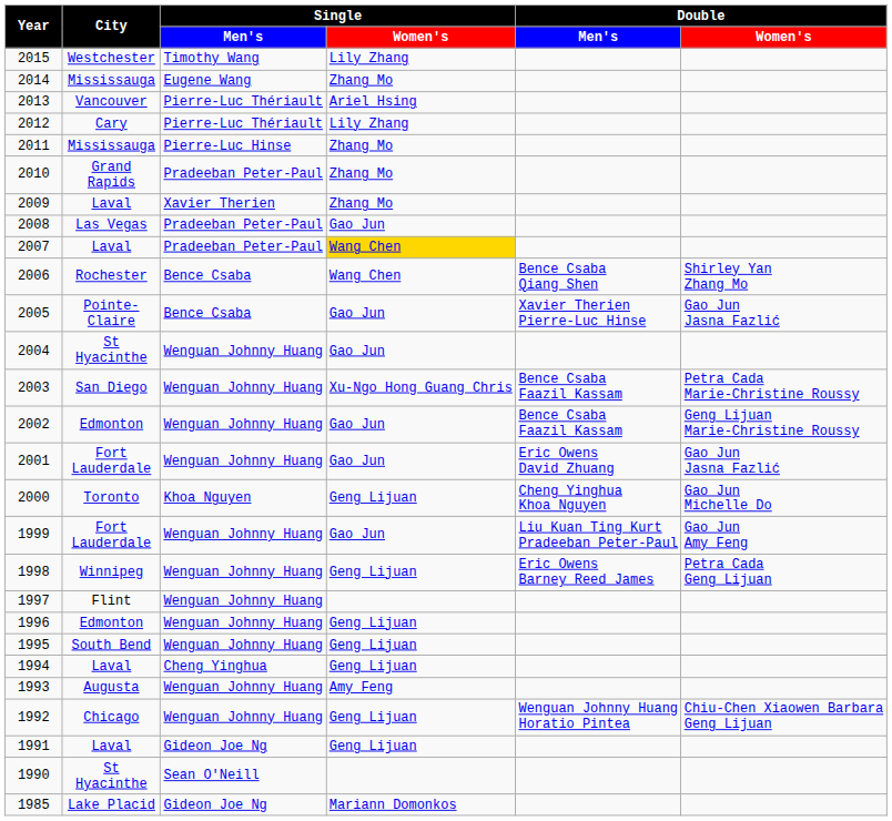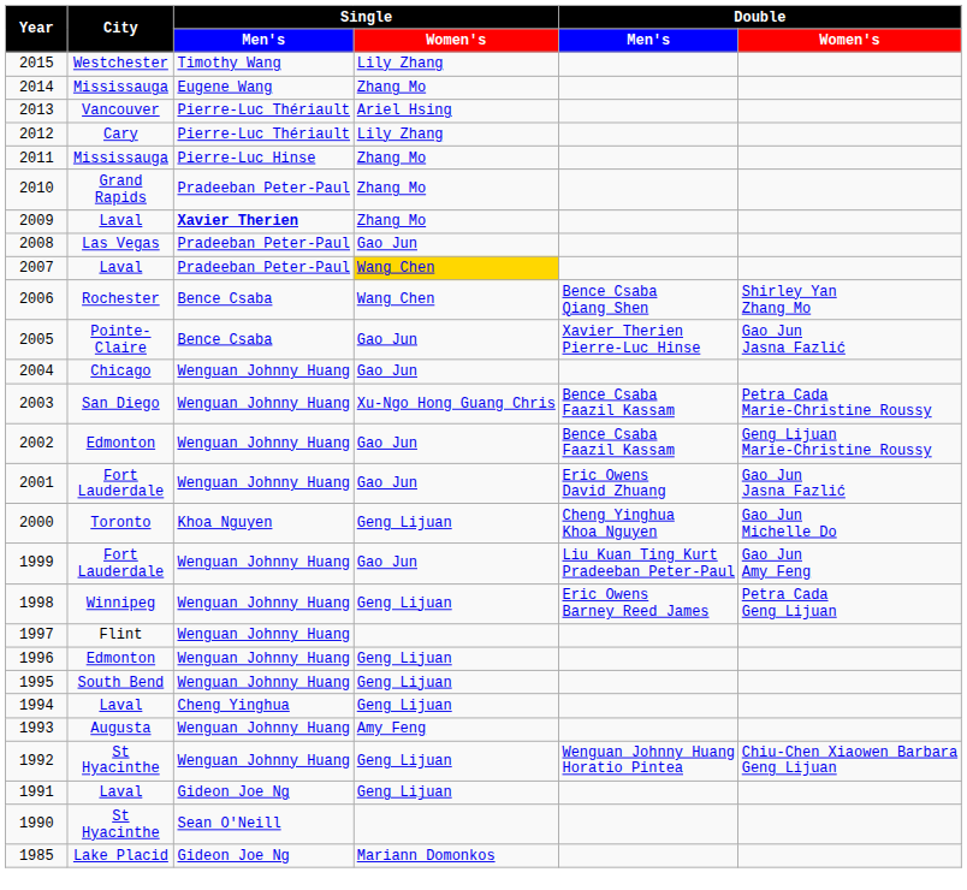 <table class="wikitable">
 <tr>
 <th rowspan=2 width="50" style="background:black; color:white">Year</th>
 <th rowspan=2 width="90" style="background:black; color:white">City</th>
 <th colspan=2 width="280" style="background:black; color:white">Single</th>
 <th colspan=3 width="280" style="background:black; color:white">Double</th>
 </tr>
 <tr>
 <th style="background:blue; color:white" align="center"><strong>Men's</strong></th>
 <th style="background:red; color:white" align="center"><strong>Women's</strong></th>
 <th style="background:blue; color:white" align="center"><strong>Men's</strong></th>
 <th style="background:red; color:white" align="center"><strong>Women's</strong></th>
 </tr>
 <tr>
 <td align="center">2015</td>
 <td align="center"><a href='#'>Westchester</a></td>
 <td> <a href='#'>Timothy Wang</a></td>
 <td> <a href='#'>Lily Zhang</a></td>
 <td></td>
 <td></td>
 </tr>
 <tr>
 <td align="center">2014</td>
 <td align="center"><a href='#'>Mississauga</a></td>
 <td> <a href='#'>Eugene Wang</a></td>
 <td> <a href='#'>Zhang Mo</a></td>
 <td></td>
 <td></td>
 </tr>
 <tr>
 <td align="center">2013</td>
 <td align="center"><a href='#'>Vancouver</a></td>
 <td> <a href='#'>Pierre-Luc Thériault</a></td>
 <td> <a href='#'>Ariel Hsing</a></td>
 <td></td>
 <td></td>
 </tr>
 <tr>
 <td align="center">2012</td>
 <td align="center"><a href='#'>Cary</a></td>
 <td> <a href='#'>Pierre-Luc Thériault</a></td>
 <td> <a href='#'>Lily Zhang</a></td>
 <td></td>
 <td></td>
 </tr>
 <tr>
 <td align="center">2011</td>
 <td align="center"><a href='#'>Mississauga</a></td>
 <td> <a href='#'>Pierre-Luc Hinse</a></td>
 <td> <a href='#'>Zhang Mo</a></td>
 <td></td>
 <td></td>
 </tr>
 <tr>
 <td align="center">2010</td>
 <td align="center"><a href='#'>Grand Rapids</a></td>
 <td> <a href='#'>Pradeeban Peter-Paul</a></td>
 <td> <a href='#'>Zhang Mo</a></td>
 <td></td>
 <td></td>
 </tr>
 <tr>
 <td align="center">2009</td>
 <td align="center"><a href='#'>Laval</a></td>
-<td> <a href='#'>Xavier Therien</a></td>
+<td><strong> <a href='#'>Xavier Therien</a></strong></td>
 <td> <a href='#'>Zhang Mo</a></td>
 <td></td>
 <td></td>
 </tr>
 <tr>
 <td align="center">2008</td>
 <td align="center"><a href='#'>Las Vegas</a></td>
 <td> <a href='#'>Pradeeban Peter-Paul</a></td>
 <td> <a href='#'>Gao Jun</a></td>
 <td></td>
 <td></td>
 </tr>
 <tr>
 <td align="center">2007</td>
 <td align="center"><a href='#'>Laval</a></td>
 <td> <a href='#'>Pradeeban Peter-Paul</a></td>
 <td style="background: gold;"> <a href='#'>Wang Chen</a></td>
 <td></td>
 <td></td>
 </tr>
 <tr>
 <td align="center">2006</td>
 <td align="center"><a href='#'>Rochester</a></td>
 <td> <a href='#'>Bence Csaba</a></td>
 <td> <a href='#'>Wang Chen</a></td>
 <td> <a href='#'>Bence Csaba</a><br> <a href='#'>Qiang Shen</a></td>
 <td> <a href='#'>Shirley Yan</a><br> <a href='#'>Zhang Mo</a></td>
 </tr>
 <tr>
 <td align="center">2005</td>
 <td align="center"><a href='#'>Pointe-Claire</a></td>
 <td> <a href='#'>Bence Csaba</a></td>
 <td> <a href='#'>Gao Jun</a></td>
 <td> <a href='#'>Xavier Therien</a><br> <a href='#'>Pierre-Luc Hinse</a></td>
 <td> <a href='#'>Gao Jun</a><br> <a href='#'>Jasna Fazlić</a></td>
 </tr>
 <tr>
 <td align="center">2004</td>
-<td align="center"><a href='#'>St Hyacinthe</a></td>
+<td align="center"><a href='#'>Chicago</a></td>
 <td> <a href='#'>Wenguan Johnny Huang</a></td>
 <td> <a href='#'>Gao Jun</a></td>
 <td></td>
 <td></td>
 </tr>
 <tr>
 <td align="center">2003</td>
 <td align="center"><a href='#'>San Diego</a></td>
 <td> <a href='#'>Wenguan Johnny Huang</a></td>
 <td> <a href='#'>Xu-Ngo Hong Guang Chris</a></td>
 <td> <a href='#'>Bence Csaba</a><br> <a href='#'>Faazil Kassam</a></td>
 <td> <a href='#'>Petra Cada</a><br> <a href='#'>Marie-Christine Roussy</a></td>
 </tr>
 <tr>
 <td align="center">2002</td>
 <td align="center"><a href='#'>Edmonton</a></td>
 <td> <a href='#'>Wenguan Johnny Huang</a></td>
 <td> <a href='#'>Gao Jun</a></td>
 <td> <a href='#'>Bence Csaba</a><br> <a href='#'>Faazil Kassam</a></td>
 <td> <a href='#'>Geng Lijuan</a><br> <a href='#'>Marie-Christine Roussy</a></td>
 </tr>
 <tr>
 <td align="center">2001</td>
 <td align="center"><a href='#'>Fort Lauderdale</a></td>
 <td> <a href='#'>Wenguan Johnny Huang</a></td>
 <td> <a href='#'>Gao Jun</a></td>
 <td> <a href='#'>Eric Owens</a><br> <a href='#'>David Zhuang</a></td>
 <td> <a href='#'>Gao Jun</a><br> <a href='#'>Jasna Fazlić</a></td>
 </tr>
 <tr>
 <td align="center">2000</td>
 <td align="center"><a href='#'>Toronto</a></td>
 <td> <a href='#'>Khoa Nguyen</a></td>
 <td> <a href='#'>Geng Lijuan</a></td>
 <td> <a href='#'>Cheng Yinghua</a><br> <a href='#'>Khoa Nguyen</a></td>
 <td> <a href='#'>Gao Jun</a><br> <a href='#'>Michelle Do</a></td>
 </tr>
 <tr>
 <td align="center">1999</td>
 <td align="center"><a href='#'>Fort Lauderdale</a></td>
 <td> <a href='#'>Wenguan Johnny Huang</a></td>
 <td> <a href='#'>Gao Jun</a></td>
 <td> <a href='#'>Liu Kuan Ting Kurt</a><br> <a href='#'>Pradeeban Peter-Paul</a></td>
 <td> <a href='#'>Gao Jun</a><br> <a href='#'>Amy Feng</a></td>
 </tr>
 <tr>
 <td align="center">1998</td>
 <td align="center"><a href='#'>Winnipeg</a></td>
 <td> <a href='#'>Wenguan Johnny Huang</a></td>
 <td> <a href='#'>Geng Lijuan</a></td>
 <td> <a href='#'>Eric Owens</a><br> <a href='#'>Barney Reed James</a></td>
 <td> <a href='#'>Petra Cada</a><br> <a href='#'>Geng Lijuan</a></td>
 </tr>
 <tr>
 <td align="center">1997</td>
 <td align="center">Flint</td>
 <td> <a href='#'>Wenguan Johnny Huang</a></td>
 <td></td>
 <td></td>
 <td></td>
 </tr>
 <tr>
 <td align="center">1996</td>
 <td align="center"><a href='#'>Edmonton</a></td>
 <td> <a href='#'>Wenguan Johnny Huang</a></td>
 <td> <a href='#'>Geng Lijuan</a></td>
 <td></td>
 <td></td>
 </tr>
 <tr>
 <td align="center">1995</td>
 <td align="center"><a href='#'>South Bend</a></td>
 <td> <a href='#'>Wenguan Johnny Huang</a></td>
 <td> <a href='#'>Geng Lijuan</a></td>
 <td></td>
 <td></td>
 </tr>
 <tr>
 <td align="center">1994</td>
 <td align="center"><a href='#'>Laval</a></td>
 <td> <a href='#'>Cheng Yinghua</a></td>
 <td> <a href='#'>Geng Lijuan</a></td>
 <td></td>
 <td></td>
 </tr>
 <tr>
 <td align="center">1993</td>
 <td align="center"><a href='#'>Augusta</a></td>
 <td> <a href='#'>Wenguan Johnny Huang</a></td>
 <td> <a href='#'>Amy Feng</a></td>
 <td></td>
 <td></td>
 </tr>
 <tr>
 <td align="center">1992</td>
-<td align="center"><a href='#'>Chicago</a></td>
+<td align="center"><a href='#'>St Hyacinthe</a></td>
 <td> <a href='#'>Wenguan Johnny Huang</a></td>
 <td> <a href='#'>Geng Lijuan</a></td>
 <td> <a href='#'>Wenguan Johnny Huang</a><br> <a href='#'>Horatio Pintea</a></td>
 <td> <a href='#'>Chiu-Chen Xiaowen Barbara</a><br> <a href='#'>Geng Lijuan</a></td>
 </tr>
 <tr>
 <td align="center">1991</td>
 <td align="center"><a href='#'>Laval</a></td>
 <td> <a href='#'>Gideon Joe Ng</a></td>
 <td> <a href='#'>Geng Lijuan</a></td>
 <td></td>
 <td></td>
 </tr>
 <tr>
 <td align="center">1990</td>
 <td align="center"><a href='#'>St Hyacinthe</a></td>
 <td> <a href='#'> Sean O'Neill</a></td>
 <td></td>
 <td></td>
 <td></td>
 </tr>
 <tr>
 <td align="center">1985</td>
 <td align="center"><a href='#'>Lake Placid</a></td>
 <td> <a href='#'>Gideon Joe Ng</a></td>
 <td> <a href='#'>Mariann Domonkos</a></td>
 <td></td>
 <td></td>
 </tr>
 </table>
